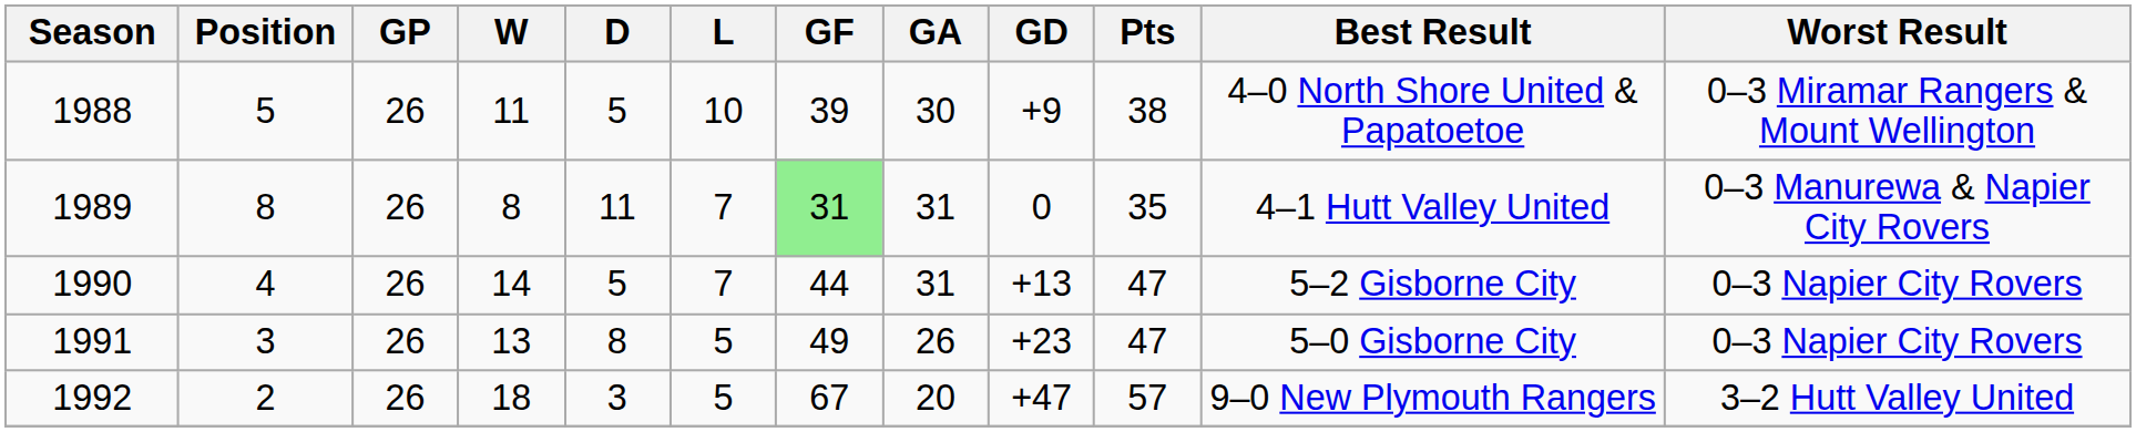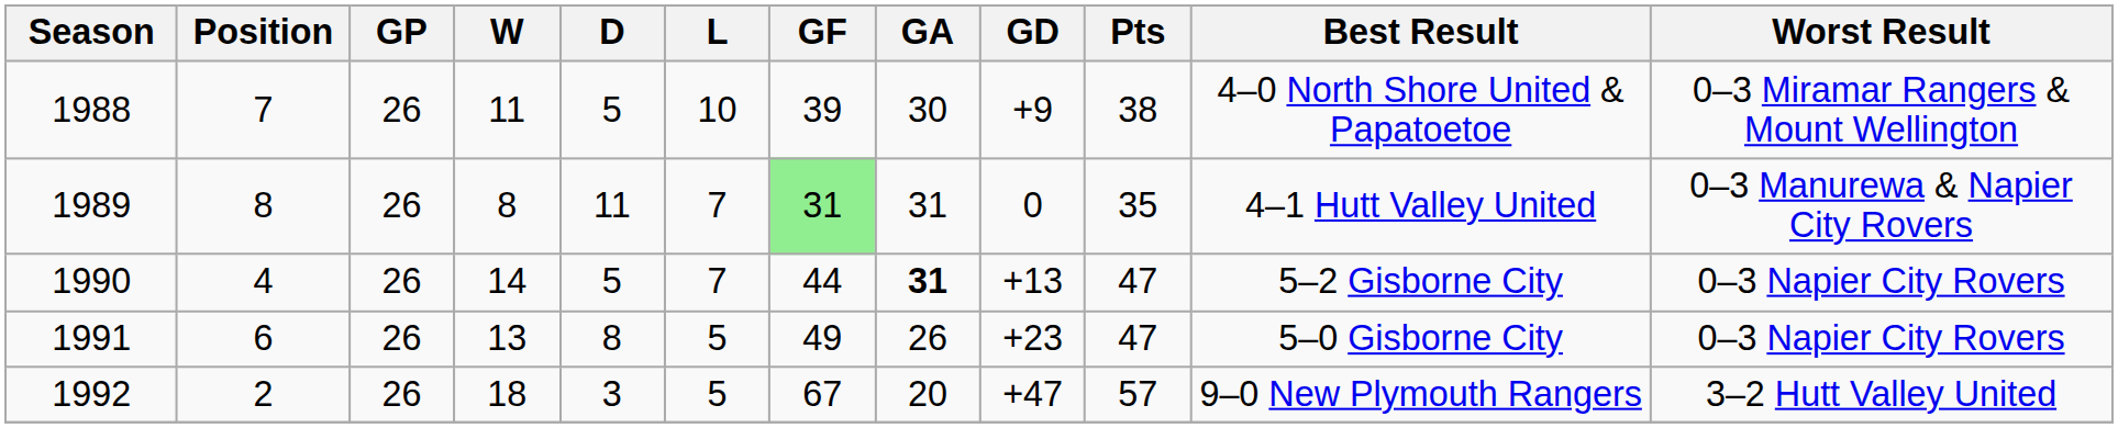 <table class="wikitable sortable">
 <tr>
 <th width=70>Season</th>
 <th width=70>Position</th>
 <th width=40>GP</th>
 <th width=40>W</th>
 <th width=40>D</th>
 <th width=40>L</th>
 <th width=40>GF</th>
 <th width=40>GA</th>
 <th width=40>GD</th>
 <th width=40>Pts</th>
 <th width=200 class="unsortable">Best Result</th>
 <th width=200 class="unsortable">Worst Result</th>
 </tr>
 <tr>
 <td align=center>1988</td>
-<td align=center>5</td>
+<td align=center>7</td>
 <td align=center>26</td>
 <td align=center>11</td>
 <td align=center>5</td>
 <td align=center>10</td>
 <td align=center>39</td>
 <td align=center>30</td>
 <td align=center>+9</td>
 <td align=center>38</td>
 <td align=center>4–0 <a href='#'>North Shore United</a> & <a href='#'>Papatoetoe</a></td>
 <td align=center>0–3 <a href='#'>Miramar Rangers</a> & <a href='#'>Mount Wellington</a></td>
 </tr>
 <tr>
 <td align=center>1989</td>
 <td align=center>8</td>
 <td align=center>26</td>
 <td align=center>8</td>
 <td align=center>11</td>
 <td align=center>7</td>
 <td align=center style="background: lightgreen;">31</td>
 <td align=center>31</td>
 <td align=center>0</td>
 <td align=center>35</td>
 <td align=center>4–1 <a href='#'>Hutt Valley United</a></td>
 <td align=center>0–3 <a href='#'>Manurewa</a> & <a href='#'>Napier City Rovers</a></td>
 </tr>
 <tr>
 <td align=center>1990</td>
 <td align=center>4</td>
 <td align=center>26</td>
 <td align=center>14</td>
 <td align=center>5</td>
 <td align=center>7</td>
 <td align=center>44</td>
-<td align=center>31</td>
+<td align=center><strong>31</strong></td>
 <td align=center>+13</td>
 <td align=center>47</td>
 <td align=center>5–2 <a href='#'>Gisborne City</a></td>
 <td align=center>0–3 <a href='#'>Napier City Rovers</a></td>
 </tr>
 <tr>
 <td align=center>1991</td>
-<td align=center>3</td>
+<td align=center>6</td>
 <td align=center>26</td>
 <td align=center>13</td>
 <td align=center>8</td>
 <td align=center>5</td>
 <td align=center>49</td>
 <td align=center>26</td>
 <td align=center>+23</td>
 <td align=center>47</td>
 <td align=center>5–0 <a href='#'>Gisborne City</a></td>
 <td align=center>0–3 <a href='#'>Napier City Rovers</a></td>
 </tr>
 <tr>
 <td align=center>1992</td>
 <td align=center>2</td>
 <td align=center>26</td>
 <td align=center>18</td>
 <td align=center>3</td>
 <td align=center>5</td>
 <td align=center>67</td>
 <td align=center>20</td>
 <td align=center>+47</td>
 <td align=center>57</td>
 <td align=center>9–0 <a href='#'>New Plymouth Rangers</a></td>
 <td align=center>3–2 <a href='#'>Hutt Valley United</a></td>
 </tr>
 <tr>
 </tr>
 </table>
